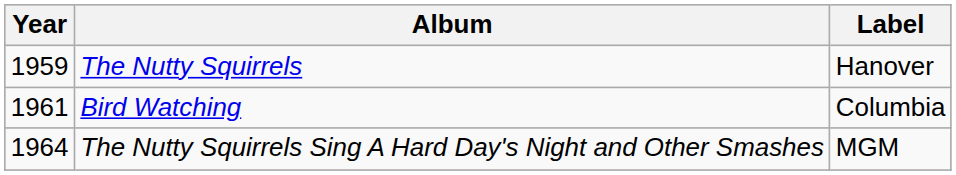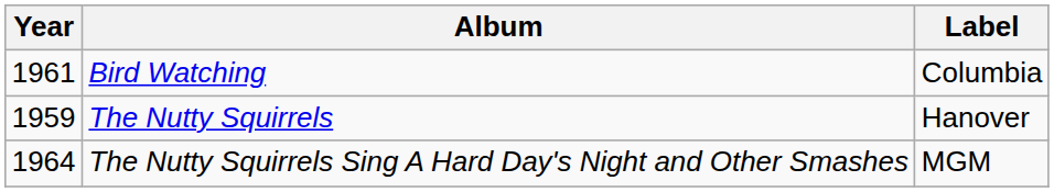 <table class="wikitable">
 <tr>
 <th>Year</th>
 <th>Album</th>
 <th>Label</th>
 </tr>
 <tr>
+<td>1961</td>
+<td><em><a href='#'>Bird Watching</a></em></td>
+<td>Columbia</td>
+</tr>
+<tr>
 <td>1959</td>
 <td><em><a href='#'>The Nutty Squirrels</a></em></td>
 <td>Hanover</td>
-</tr>
-<tr>
-<td>1961</td>
-<td><em><a href='#'>Bird Watching</a></em></td>
-<td>Columbia</td>
 </tr>
 <tr>
 <td>1964</td>
 <td><em>The Nutty Squirrels Sing A Hard Day's Night and Other Smashes</em></td>
 <td>MGM</td>
 </tr>
 </table>
